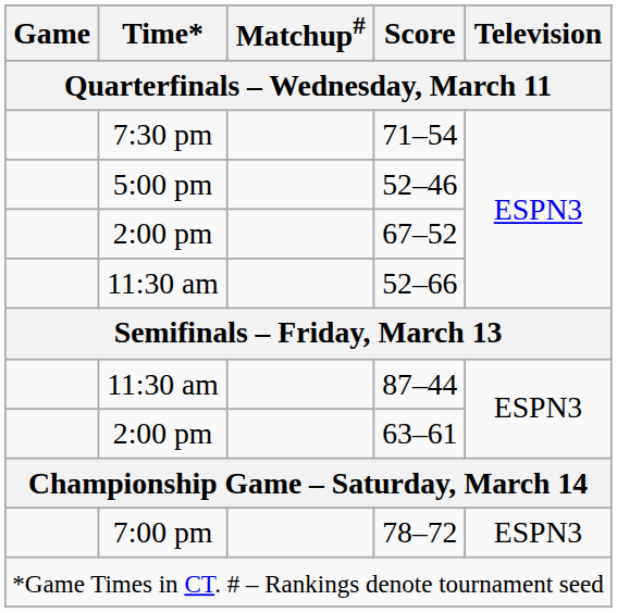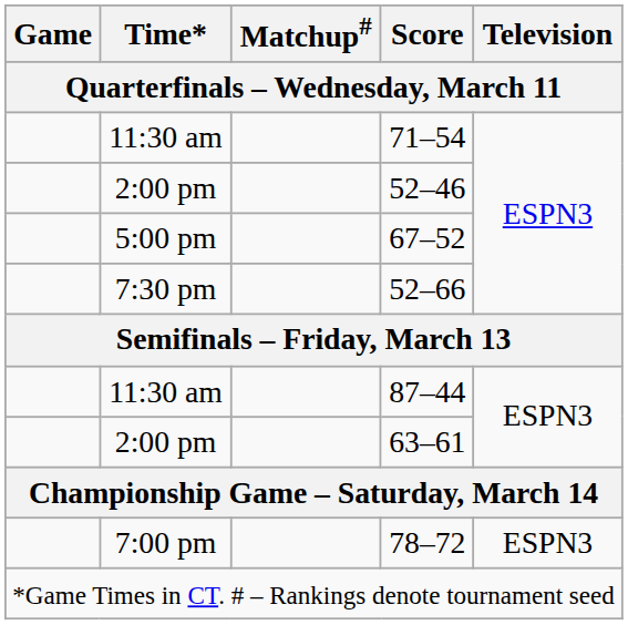 <table class="wikitable" style="font-size: 95%; text-align:center;">
 <tr>
 <th>Game</th>
 <th>Time*</th>
 <th>Matchup<sup>#</sup></th>
 <th>Score</th>
 <th>Television</th>
 </tr>
 <tr>
 <th colspan="6">Quarterfinals – Wednesday, March 11</th>
 </tr>
 <tr>
 <td></td>
-<td>7:30 pm</td>
+<td>11:30 am</td>
 <td></td>
 <td>71–54</td>
 <td rowspan="4"><a href='#'>ESPN3</a></td>
 </tr>
 <tr>
 <td></td>
-<td>5:00 pm</td>
+<td>2:00 pm</td>
 <td></td>
 <td>52–46</td>
 </tr>
 <tr>
 <td></td>
-<td>2:00 pm</td>
+<td>5:00 pm</td>
 <td></td>
 <td>67–52</td>
 </tr>
 <tr>
 <td></td>
-<td>11:30 am</td>
+<td>7:30 pm</td>
 <td></td>
 <td>52–66</td>
 </tr>
 <tr>
 <th colspan="6">Semifinals – Friday, March 13</th>
 </tr>
 <tr>
 <td></td>
 <td>11:30 am</td>
 <td></td>
 <td>87–44</td>
 <td rowspan="2">ESPN3</td>
 </tr>
 <tr>
 <td></td>
 <td>2:00 pm</td>
 <td></td>
 <td>63–61</td>
 </tr>
 <tr>
 <th colspan="6">Championship Game – Saturday, March 14</th>
 </tr>
 <tr>
 <td></td>
 <td>7:00 pm</td>
 <td></td>
 <td>78–72</td>
 <td>ESPN3</td>
 </tr>
 <tr>
 <td colspan="6"><small>*Game Times in <a href='#'>CT</a>. # – Rankings denote tournament seed</small></td>
 </tr>
 </table>
